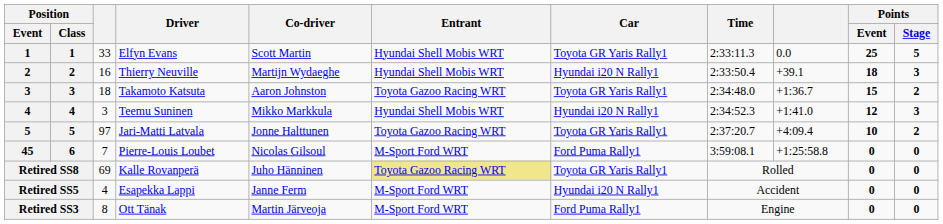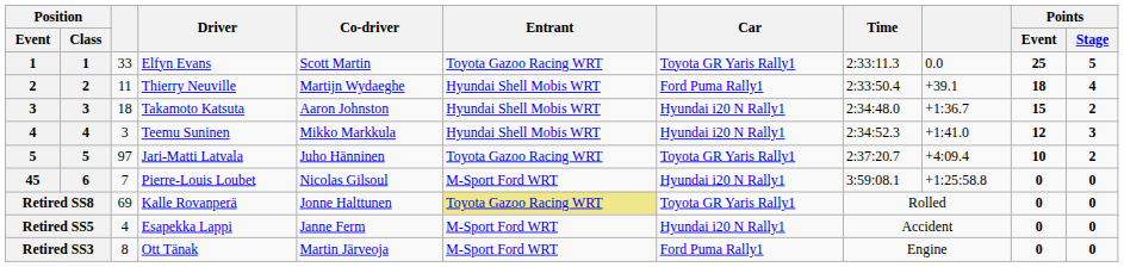 <table class="wikitable" width=85% style="font-size: 85%;">
 <tr>
 <th colspan="2">Position</th>
 <th rowspan="2"></th>
 <th rowspan="2">Driver</th>
 <th rowspan="2">Co-driver</th>
 <th rowspan="2">Entrant</th>
 <th rowspan="2">Car</th>
 <th rowspan="2">Time</th>
 <th rowspan="2"></th>
 <th colspan="2">Points</th>
 </tr>
 <tr>
 <th>Event</th>
 <th>Class</th>
 <th>Event</th>
 <th><a href='#'>Stage</a></th>
 </tr>
 <tr>
 <th>1</th>
 <th>1</th>
 <td align="center">33</td>
 <td><a href='#'>Elfyn Evans</a></td>
 <td><a href='#'>Scott Martin</a></td>
-<td><a href='#'>Hyundai Shell Mobis WRT</a></td>
+<td><a href='#'>Toyota Gazoo Racing WRT</a></td>
 <td><a href='#'>Toyota GR Yaris Rally1</a></td>
 <td>2:33:11.3</td>
 <td>0.0</td>
 <td align="center"><strong>25</strong></td>
 <td align="center"><strong>5</strong></td>
 </tr>
 <tr>
 <th>2</th>
 <th>2</th>
-<td align="center">16</td>
+<td align="center">11</td>
 <td><a href='#'>Thierry Neuville</a></td>
 <td><a href='#'>Martijn Wydaeghe</a></td>
 <td><a href='#'>Hyundai Shell Mobis WRT</a></td>
-<td><a href='#'>Hyundai i20 N Rally1</a></td>
+<td><a href='#'>Ford Puma Rally1</a></td>
 <td>2:33:50.4</td>
 <td>+39.1</td>
 <td align="center"><strong>18</strong></td>
-<td align="center"><strong>3</strong></td>
+<td align="center"><strong>4</strong></td>
 </tr>
 <tr>
 <th>3</th>
 <th>3</th>
 <td align="center">18</td>
 <td><a href='#'>Takamoto Katsuta</a></td>
 <td><a href='#'>Aaron Johnston</a></td>
-<td><a href='#'>Toyota Gazoo Racing WRT</a></td>
-<td><a href='#'>Toyota GR Yaris Rally1</a></td>
+<td><a href='#'>Hyundai Shell Mobis WRT</a></td>
+<td><a href='#'>Hyundai i20 N Rally1</a></td>
 <td>2:34:48.0</td>
 <td>+1:36.7</td>
 <td align="center"><strong>15</strong></td>
 <td align="center"><strong>2</strong></td>
 </tr>
 <tr>
 <th>4</th>
 <th>4</th>
 <td align="center">3</td>
 <td><a href='#'>Teemu Suninen</a></td>
 <td><a href='#'>Mikko Markkula</a></td>
 <td><a href='#'>Hyundai Shell Mobis WRT</a></td>
 <td><a href='#'>Hyundai i20 N Rally1</a></td>
 <td>2:34:52.3</td>
 <td>+1:41.0</td>
 <td align="center"><strong>12</strong></td>
 <td align="center"><strong>3</strong></td>
 </tr>
 <tr>
 <th>5</th>
 <th>5</th>
 <td align="center">97</td>
 <td><a href='#'>Jari-Matti Latvala</a></td>
-<td><a href='#'>Jonne Halttunen</a></td>
+<td><a href='#'>Juho Hänninen</a></td>
 <td><a href='#'>Toyota Gazoo Racing WRT</a></td>
 <td><a href='#'>Toyota GR Yaris Rally1</a></td>
 <td>2:37:20.7</td>
 <td>+4:09.4</td>
 <td align="center"><strong>10</strong></td>
 <td align="center"><strong>2</strong></td>
 </tr>
 <tr>
 <th>45</th>
 <th>6</th>
 <td align="center">7</td>
 <td><a href='#'>Pierre-Louis Loubet</a></td>
 <td><a href='#'>Nicolas Gilsoul</a></td>
 <td><a href='#'>M-Sport Ford WRT</a></td>
-<td><a href='#'>Ford Puma Rally1</a></td>
+<td><a href='#'>Hyundai i20 N Rally1</a></td>
 <td>3:59:08.1</td>
 <td>+1:25:58.8</td>
 <td align="center"><strong>0</strong></td>
 <td align="center"><strong>0</strong></td>
 </tr>
 <tr>
 <th colspan="2">Retired SS8</th>
 <td align="center">69</td>
 <td><a href='#'>Kalle Rovanperä</a></td>
-<td><a href='#'>Juho Hänninen</a></td>
+<td><a href='#'>Jonne Halttunen</a></td>
 <td style="background: khaki;"><a href='#'>Toyota Gazoo Racing WRT</a></td>
 <td><a href='#'>Toyota GR Yaris Rally1</a></td>
 <td align="center" colspan="2">Rolled</td>
 <td align="center"><strong>0</strong></td>
 <td align="center"><strong>0</strong></td>
 </tr>
 <tr>
 <th colspan="2">Retired SS5</th>
 <td align="center">4</td>
 <td><a href='#'>Esapekka Lappi</a></td>
 <td><a href='#'>Janne Ferm</a></td>
 <td><a href='#'>M-Sport Ford WRT</a></td>
 <td><a href='#'>Hyundai i20 N Rally1</a></td>
 <td align="center" colspan="2">Accident</td>
 <td align="center"><strong>0</strong></td>
 <td align="center"><strong>0</strong></td>
 </tr>
 <tr>
 <th colspan="2">Retired SS3</th>
 <td align="center">8</td>
 <td><a href='#'>Ott Tänak</a></td>
 <td><a href='#'>Martin Järveoja</a></td>
 <td><a href='#'>M-Sport Ford WRT</a></td>
 <td><a href='#'>Ford Puma Rally1</a></td>
 <td align="center" colspan="2">Engine</td>
 <td align="center"><strong>0</strong></td>
 <td align="center"><strong>0</strong></td>
 </tr>
 </table>
